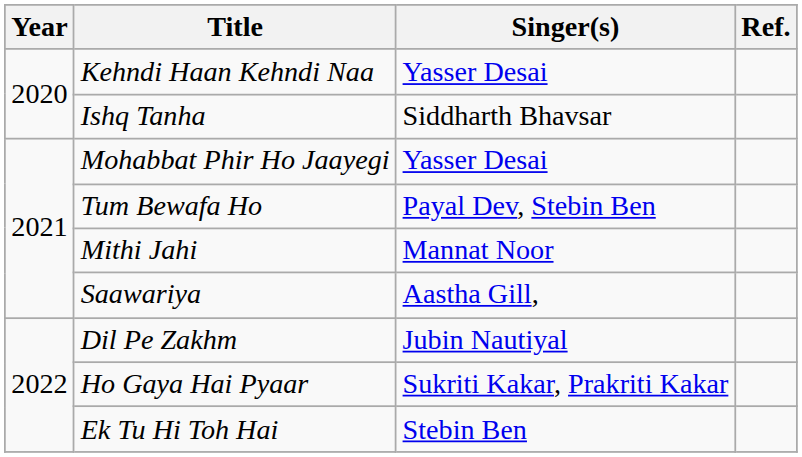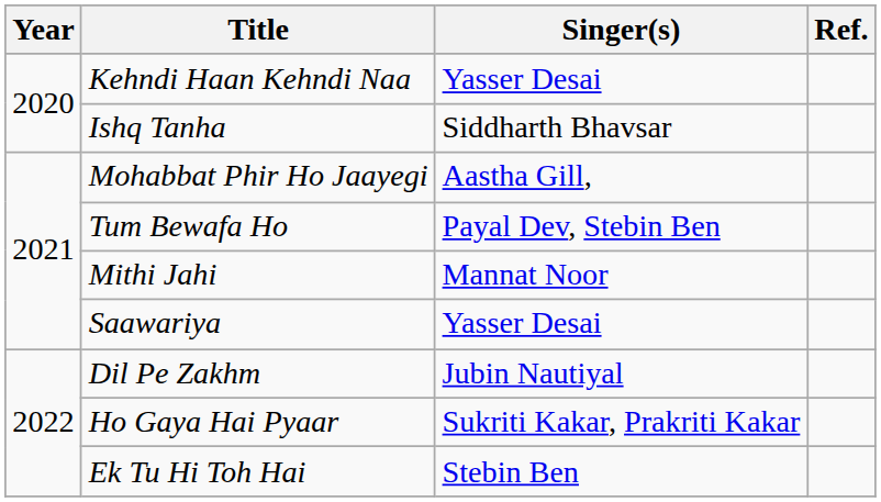 <table class="wikitable sortable">
 <tr>
 <th>Year</th>
 <th>Title</th>
 <th>Singer(s)</th>
 <th>Ref.</th>
 </tr>
 <tr>
 <td rowspan="2">2020</td>
 <td><em>Kehndi Haan Kehndi Naa</em></td>
 <td><a href='#'>Yasser Desai</a></td>
 <td></td>
 </tr>
 <tr>
 <td><em>Ishq Tanha</em></td>
 <td>Siddharth Bhavsar</td>
 <td></td>
 </tr>
 <tr>
 <td rowspan="4">2021</td>
 <td><em>Mohabbat Phir Ho Jaayegi</em></td>
-<td><a href='#'>Yasser Desai</a></td>
+<td><a href='#'>Aastha Gill</a>,</td>
 <td></td>
 </tr>
 <tr>
 <td><em>Tum Bewafa Ho</em></td>
 <td><a href='#'>Payal Dev</a>, <a href='#'>Stebin Ben</a></td>
 <td></td>
 </tr>
 <tr>
 <td><em>Mithi Jahi</em></td>
 <td><a href='#'>Mannat Noor</a></td>
 <td></td>
 </tr>
 <tr>
 <td><em>Saawariya</em></td>
-<td><a href='#'>Aastha Gill</a>,</td>
+<td><a href='#'>Yasser Desai</a></td>
 <td></td>
 </tr>
 <tr>
 <td rowspan="3">2022</td>
 <td><em>Dil Pe Zakhm</em></td>
 <td><a href='#'>Jubin Nautiyal</a></td>
 <td></td>
 </tr>
 <tr>
 <td><em>Ho Gaya Hai Pyaar</em></td>
 <td><a href='#'>Sukriti Kakar</a>, <a href='#'>Prakriti Kakar</a></td>
 <td></td>
 </tr>
 <tr>
 <td><em>Ek Tu Hi Toh Hai</em></td>
 <td><a href='#'>Stebin Ben</a></td>
 <td></td>
 </tr>
 </table>
